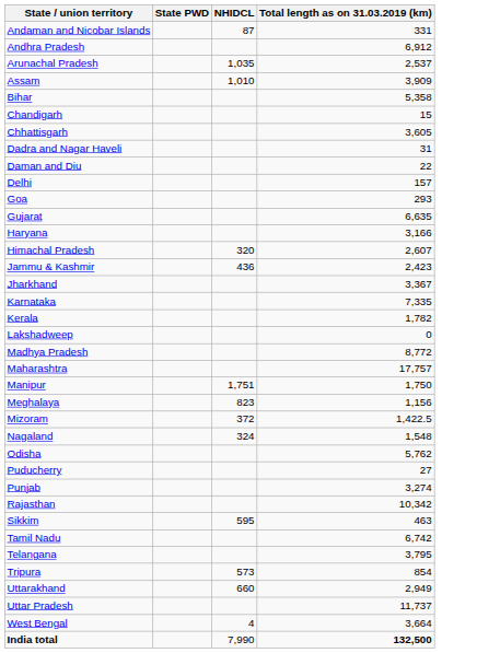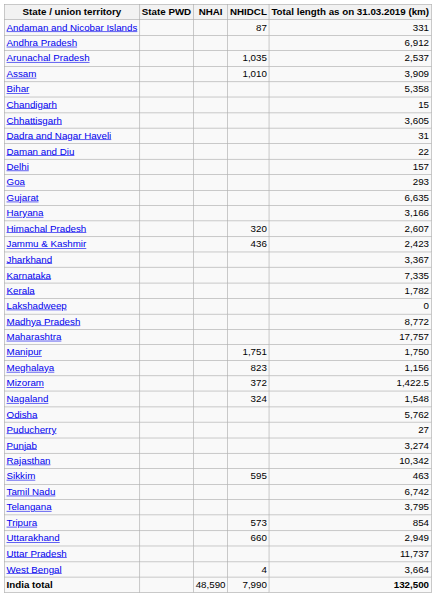 <table class="wikitable sortable">
 <tr>
 <th>State / union territory</th>
 <th>State PWD</th>
+<th>NHAI</th>
 <th>NHIDCL</th>
 <th>Total length as on 31.03.2019 (km)</th>
 </tr>
 <tr>
 <td><a href='#'>Andaman and Nicobar Islands</a></td>
+<td></td>
 <td></td>
 <td align="right">87</td>
 <td align="right">331</td>
 </tr>
 <tr>
 <td><a href='#'>Andhra Pradesh</a></td>
 <td></td>
 <td></td>
+<td></td>
 <td align="right">6,912</td>
 </tr>
 <tr>
 <td><a href='#'>Arunachal Pradesh</a></td>
+<td></td>
 <td></td>
 <td align="right">1,035</td>
 <td align="right">2,537</td>
 </tr>
 <tr>
 <td><a href='#'>Assam</a></td>
+<td></td>
 <td></td>
 <td align="right">1,010</td>
 <td align="right">3,909</td>
 </tr>
 <tr>
 <td><a href='#'>Bihar</a></td>
 <td></td>
 <td></td>
+<td></td>
 <td align="right">5,358</td>
 </tr>
 <tr>
 <td><a href='#'>Chandigarh</a></td>
+<td></td>
 <td></td>
 <td></td>
 <td align="right">15</td>
 </tr>
 <tr>
 <td><a href='#'>Chhattisgarh</a></td>
 <td></td>
 <td></td>
+<td></td>
 <td align="right">3,605</td>
 </tr>
 <tr>
 <td><a href='#'>Dadra and Nagar Haveli</a></td>
+<td></td>
 <td></td>
 <td></td>
 <td align="right">31</td>
 </tr>
 <tr>
 <td><a href='#'>Daman and Diu</a></td>
 <td></td>
 <td></td>
+<td></td>
 <td align="right">22</td>
 </tr>
 <tr>
 <td><a href='#'>Delhi</a></td>
+<td></td>
 <td></td>
 <td></td>
 <td align="right">157</td>
 </tr>
 <tr>
 <td><a href='#'>Goa</a></td>
 <td></td>
 <td></td>
+<td></td>
 <td align="right">293</td>
 </tr>
 <tr>
 <td><a href='#'>Gujarat</a></td>
+<td></td>
 <td></td>
 <td></td>
 <td align="right">6,635</td>
 </tr>
 <tr>
 <td><a href='#'>Haryana</a></td>
 <td></td>
 <td></td>
+<td></td>
 <td align="right">3,166</td>
 </tr>
 <tr>
 <td><a href='#'>Himachal Pradesh</a></td>
+<td></td>
 <td></td>
 <td align="right">320</td>
 <td align="right">2,607</td>
 </tr>
 <tr>
 <td><a href='#'>Jammu & Kashmir</a></td>
+<td></td>
 <td></td>
 <td align="right">436</td>
 <td align="right">2,423</td>
 </tr>
 <tr>
 <td><a href='#'>Jharkhand</a></td>
 <td></td>
 <td></td>
+<td></td>
 <td align="right">3,367</td>
 </tr>
 <tr>
 <td><a href='#'>Karnataka</a></td>
+<td></td>
 <td></td>
 <td></td>
 <td align="right">7,335</td>
 </tr>
 <tr>
 <td><a href='#'>Kerala</a></td>
 <td></td>
 <td></td>
+<td></td>
 <td align="right">1,782</td>
 </tr>
 <tr>
 <td><a href='#'>Lakshadweep</a></td>
+<td></td>
 <td></td>
 <td></td>
 <td align="right">0</td>
 </tr>
 <tr>
 <td><a href='#'>Madhya Pradesh</a></td>
 <td></td>
 <td></td>
+<td></td>
 <td align="right">8,772</td>
 </tr>
 <tr>
 <td><a href='#'>Maharashtra</a></td>
+<td></td>
 <td></td>
 <td></td>
 <td align="right">17,757</td>
 </tr>
 <tr>
 <td><a href='#'>Manipur</a></td>
 <td></td>
+<td></td>
 <td align="right">1,751</td>
 <td align="right">1,750</td>
 </tr>
 <tr>
 <td><a href='#'>Meghalaya</a></td>
+<td></td>
 <td></td>
 <td align="right">823</td>
 <td align="right">1,156</td>
 </tr>
 <tr>
 <td><a href='#'>Mizoram</a></td>
 <td></td>
+<td></td>
 <td align="right">372</td>
 <td align="right">1,422.5</td>
 </tr>
 <tr>
 <td><a href='#'>Nagaland</a></td>
+<td></td>
 <td></td>
 <td align="right">324</td>
 <td align="right">1,548</td>
 </tr>
 <tr>
 <td><a href='#'>Odisha</a></td>
 <td></td>
 <td></td>
+<td></td>
 <td align="right">5,762</td>
 </tr>
 <tr>
 <td><a href='#'>Puducherry</a></td>
+<td></td>
 <td></td>
 <td></td>
 <td align="right">27</td>
 </tr>
 <tr>
 <td><a href='#'>Punjab</a></td>
 <td></td>
 <td></td>
+<td></td>
 <td align="right">3,274</td>
 </tr>
 <tr>
 <td><a href='#'>Rajasthan</a></td>
 <td></td>
 <td></td>
+<td></td>
 <td align="right">10,342</td>
 </tr>
 <tr>
 <td><a href='#'>Sikkim</a></td>
+<td></td>
 <td></td>
 <td align="right">595</td>
 <td align="right">463</td>
 </tr>
 <tr>
 <td><a href='#'>Tamil Nadu</a></td>
 <td></td>
 <td></td>
+<td></td>
 <td align="right">6,742</td>
 </tr>
 <tr>
 <td><a href='#'>Telangana</a></td>
+<td></td>
 <td></td>
 <td></td>
 <td align="right">3,795</td>
 </tr>
 <tr>
 <td><a href='#'>Tripura</a></td>
 <td></td>
+<td></td>
 <td align="right">573</td>
 <td align="right">854</td>
 </tr>
 <tr>
 <td><a href='#'>Uttarakhand</a></td>
+<td></td>
 <td></td>
 <td align="right">660</td>
 <td align="right">2,949</td>
 </tr>
 <tr>
 <td><a href='#'>Uttar Pradesh</a></td>
 <td></td>
 <td></td>
+<td></td>
 <td align="right">11,737</td>
 </tr>
 <tr>
 <td><a href='#'>West Bengal</a></td>
+<td></td>
 <td></td>
 <td align="right">4</td>
 <td align="right">3,664</td>
 </tr>
 <tr>
 <td><strong>India total</strong></td>
 <td></td>
+<td align="right">48,590</td>
 <td align="right">7,990</td>
 <td align="right"><strong>132,500</strong></td>
 </tr>
 </table>
